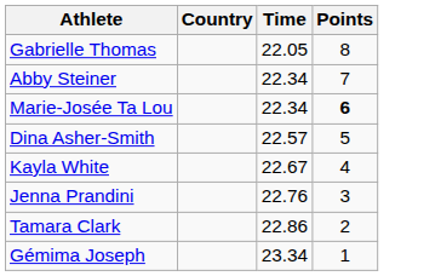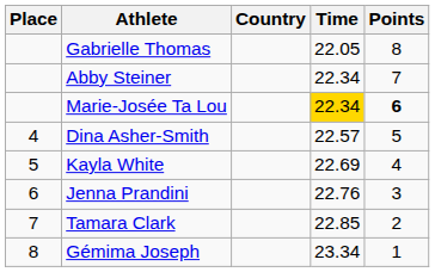 <table class="wikitable">
 <tr>
+<th>Place</th>
 <th>Athlete</th>
 <th>Country</th>
 <th>Time</th>
 <th>Points</th>
 </tr>
 <tr>
+<td align=center></td>
 <td><a href='#'>Gabrielle Thomas</a></td>
 <td></td>
 <td>22.05</td>
 <td align=center>8</td>
 </tr>
 <tr>
+<td align=center></td>
 <td><a href='#'>Abby Steiner</a></td>
 <td></td>
 <td>22.34</td>
 <td align=center>7</td>
 </tr>
 <tr>
+<td align=center></td>
 <td><a href='#'>Marie-Josée Ta Lou</a></td>
 <td></td>
-<td>22.34</td>
+<td style="background: gold;">22.34</td>
 <td align=center><strong>6</strong></td>
 </tr>
 <tr>
+<td align=center>4</td>
 <td><a href='#'>Dina Asher-Smith</a></td>
 <td></td>
 <td>22.57</td>
 <td align=center>5</td>
 </tr>
 <tr>
+<td align=center>5</td>
 <td><a href='#'>Kayla White</a></td>
 <td></td>
-<td>22.67</td>
+<td>22.69</td>
 <td align=center>4</td>
 </tr>
 <tr>
+<td align=center>6</td>
 <td><a href='#'>Jenna Prandini</a></td>
 <td></td>
 <td>22.76</td>
 <td align=center>3</td>
 </tr>
 <tr>
+<td align=center>7</td>
 <td><a href='#'>Tamara Clark</a></td>
 <td></td>
-<td>22.86</td>
+<td>22.85</td>
 <td align=center>2</td>
 </tr>
 <tr>
+<td align=center>8</td>
 <td><a href='#'>Gémima Joseph</a></td>
 <td></td>
 <td>23.34</td>
 <td align=center>1</td>
 </tr>
 </table>
